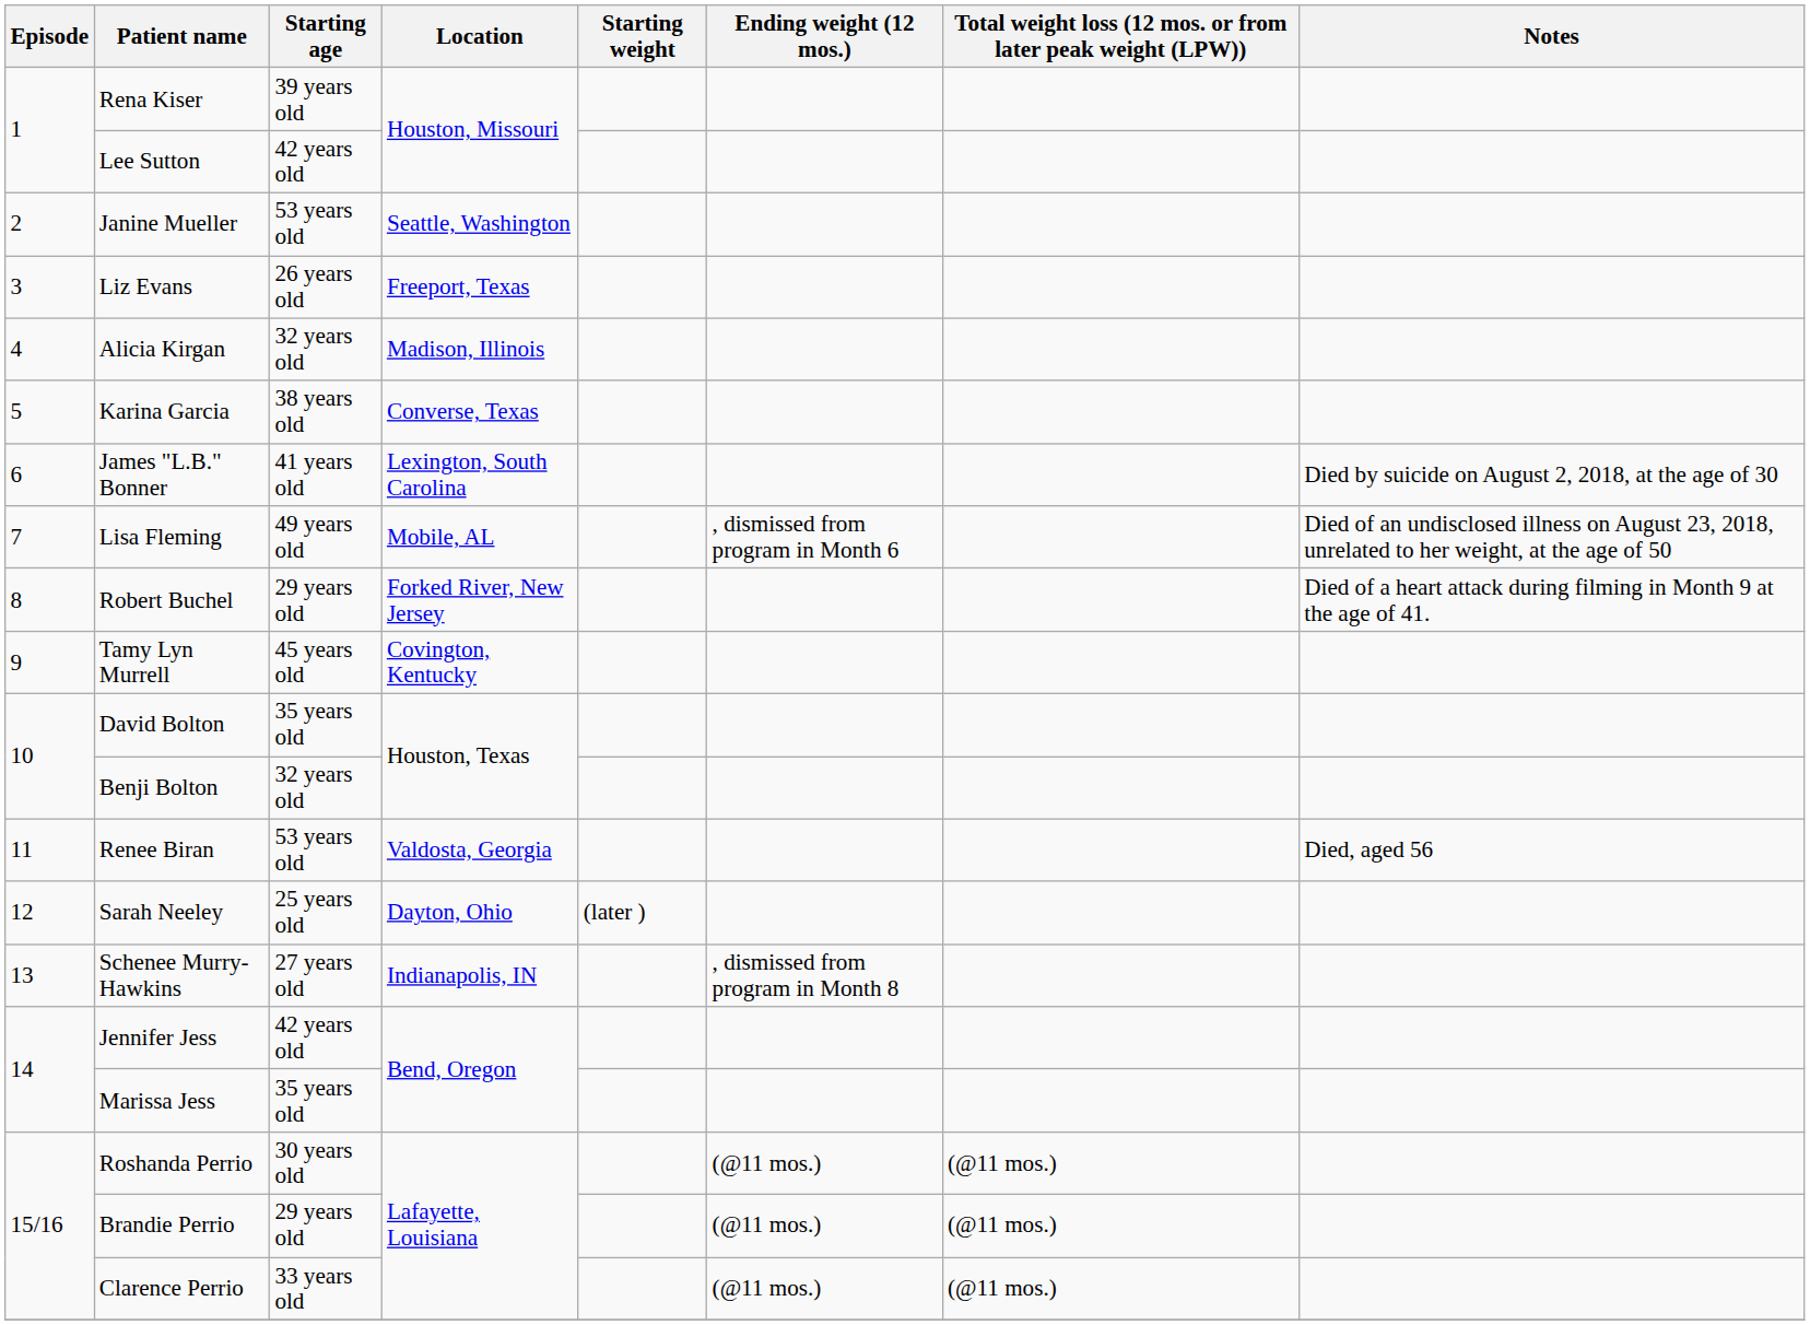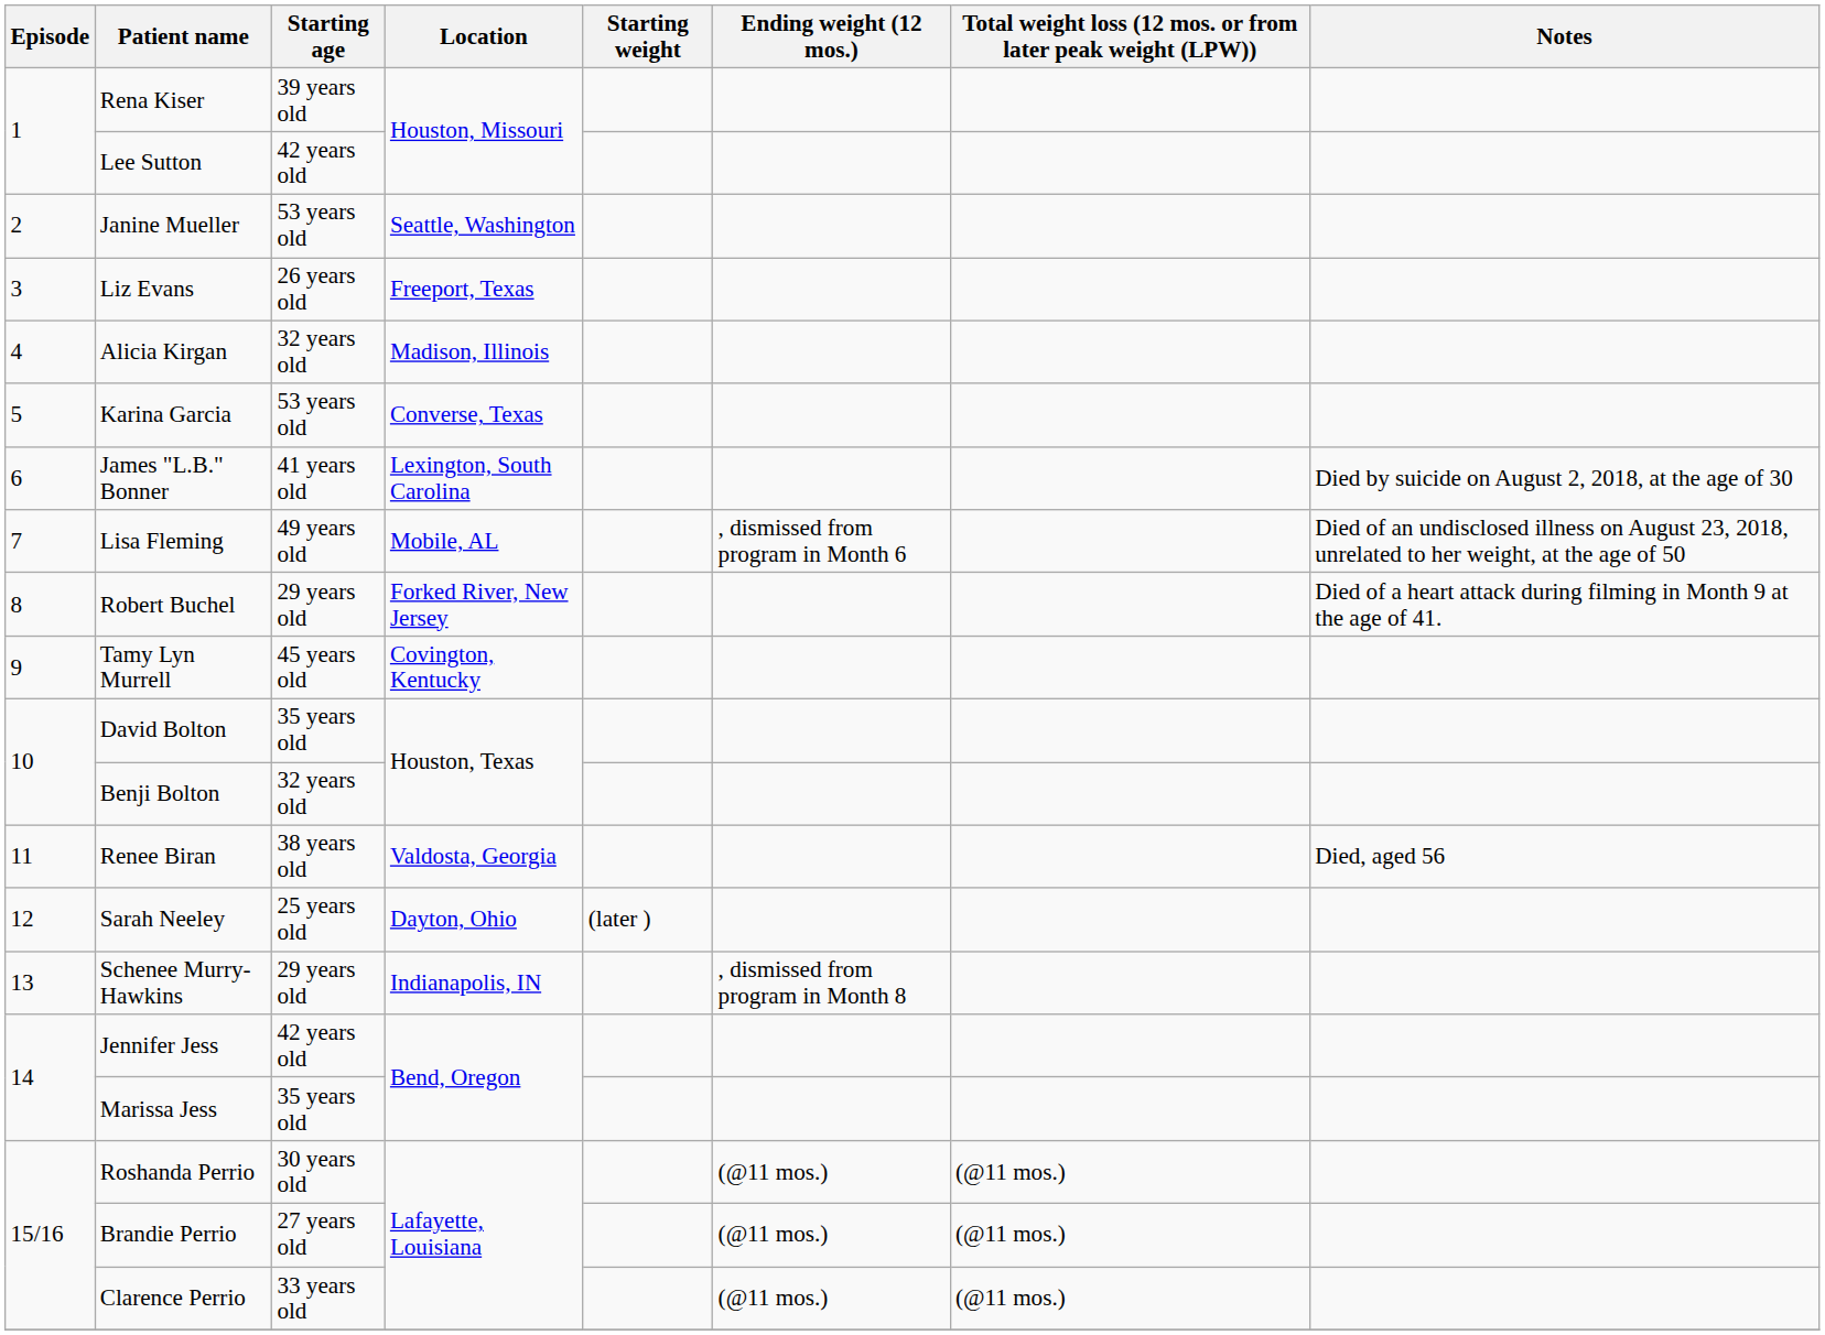 <table class="wikitable sortable ">
 <tr>
 <th>Episode</th>
 <th>Patient name</th>
 <th>Starting age</th>
 <th>Location</th>
 <th>Starting weight</th>
 <th>Ending weight (12 mos.)</th>
 <th>Total weight loss (12 mos. or from later peak weight (LPW))</th>
 <th>Notes</th>
 </tr>
 <tr>
 <td rowspan="2">1</td>
 <td>Rena Kiser</td>
 <td>39 years old</td>
 <td rowspan="2"><a href='#'>Houston, Missouri</a></td>
 <td></td>
 <td></td>
 <td></td>
 <td></td>
 </tr>
 <tr>
 <td>Lee Sutton</td>
 <td>42 years old</td>
 <td></td>
 <td></td>
 <td></td>
 <td></td>
 </tr>
 <tr>
 <td>2</td>
 <td>Janine Mueller</td>
 <td>53 years old</td>
 <td><a href='#'>Seattle, Washington</a></td>
 <td></td>
 <td></td>
 <td></td>
 <td></td>
 </tr>
 <tr>
 <td>3</td>
 <td>Liz Evans</td>
 <td>26 years old</td>
 <td><a href='#'>Freeport, Texas</a></td>
 <td></td>
 <td></td>
 <td></td>
 <td></td>
 </tr>
 <tr>
 <td>4</td>
 <td>Alicia Kirgan</td>
 <td>32 years old</td>
 <td><a href='#'>Madison, Illinois</a></td>
 <td></td>
 <td></td>
 <td></td>
 <td></td>
 </tr>
 <tr>
 <td>5</td>
 <td>Karina Garcia</td>
-<td>38 years old</td>
+<td>53 years old</td>
 <td><a href='#'>Converse, Texas</a></td>
 <td></td>
 <td></td>
 <td></td>
 <td></td>
 </tr>
 <tr>
 <td>6</td>
 <td>James "L.B." Bonner</td>
 <td>41 years old</td>
 <td><a href='#'>Lexington, South Carolina</a></td>
 <td></td>
 <td></td>
 <td></td>
 <td>Died by suicide on August 2, 2018, at the age of 30</td>
 </tr>
 <tr>
 <td>7</td>
 <td>Lisa Fleming</td>
 <td>49 years old</td>
 <td><a href='#'>Mobile, AL</a></td>
 <td></td>
 <td>, dismissed from program in Month 6</td>
 <td></td>
 <td>Died of an undisclosed illness on August 23, 2018, unrelated to her weight, at the age of 50</td>
 </tr>
 <tr>
 <td>8</td>
 <td>Robert Buchel</td>
 <td>29 years old</td>
 <td><a href='#'>Forked River, New Jersey</a></td>
 <td></td>
 <td></td>
 <td></td>
 <td>Died of a heart attack during filming in Month 9 at the age of 41.</td>
 </tr>
 <tr>
 <td>9</td>
 <td>Tamy Lyn Murrell</td>
 <td>45 years old</td>
 <td><a href='#'>Covington, Kentucky</a></td>
 <td></td>
 <td></td>
 <td></td>
 <td></td>
 </tr>
 <tr>
 <td rowspan="2">10</td>
 <td>David Bolton</td>
 <td>35 years old</td>
 <td rowspan="2">Houston, Texas</td>
 <td></td>
 <td></td>
 <td></td>
 <td></td>
 </tr>
 <tr>
 <td>Benji Bolton</td>
 <td>32 years old</td>
 <td></td>
 <td></td>
 <td></td>
 <td></td>
 </tr>
 <tr>
 <td>11</td>
 <td>Renee Biran</td>
-<td>53 years old</td>
+<td>38 years old</td>
 <td><a href='#'>Valdosta, Georgia</a></td>
 <td></td>
 <td></td>
 <td></td>
 <td>Died, aged 56</td>
 </tr>
 <tr>
 <td>12</td>
 <td>Sarah Neeley</td>
 <td>25 years old</td>
 <td><a href='#'>Dayton, Ohio</a></td>
 <td> (later )</td>
 <td></td>
 <td></td>
 <td></td>
 </tr>
 <tr>
 <td>13</td>
 <td>Schenee Murry-Hawkins</td>
-<td>27 years old</td>
+<td>29 years old</td>
 <td><a href='#'>Indianapolis, IN</a></td>
 <td></td>
 <td>, dismissed from program in Month 8</td>
 <td></td>
 <td></td>
 </tr>
 <tr>
 <td rowspan="2">14</td>
 <td>Jennifer Jess</td>
 <td>42 years old</td>
 <td rowspan="2"><a href='#'>Bend, Oregon</a></td>
 <td></td>
 <td></td>
 <td></td>
 <td></td>
 </tr>
 <tr>
 <td>Marissa Jess</td>
 <td>35 years old</td>
 <td></td>
 <td></td>
 <td></td>
 <td></td>
 </tr>
 <tr>
 <td rowspan="3">15/16</td>
 <td>Roshanda Perrio</td>
 <td>30 years old</td>
 <td rowspan="3"><a href='#'>Lafayette, Louisiana</a></td>
 <td></td>
 <td> (@11 mos.)</td>
 <td>  (@11 mos.)</td>
 <td></td>
 </tr>
 <tr>
 <td>Brandie Perrio</td>
-<td>29 years old</td>
+<td>27 years old</td>
 <td></td>
 <td> (@11 mos.)</td>
 <td> (@11 mos.)</td>
 <td></td>
 </tr>
 <tr>
 <td>Clarence Perrio</td>
 <td>33 years old</td>
 <td></td>
 <td> (@11 mos.)</td>
 <td> (@11 mos.)</td>
 <td></td>
 </tr>
 <tr>
 </tr>
 </table>
